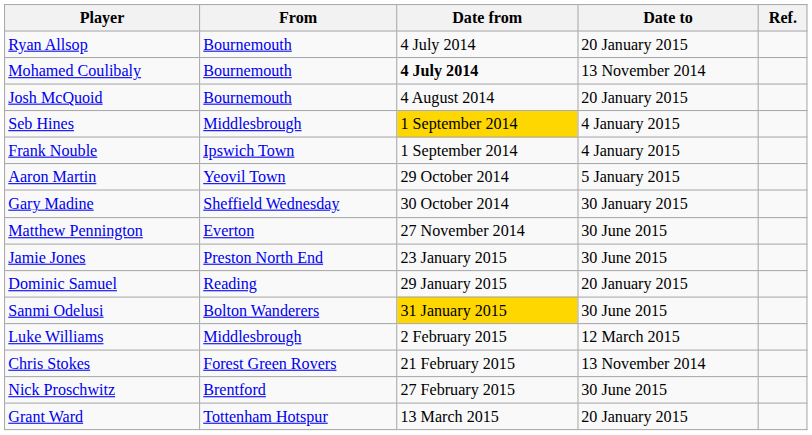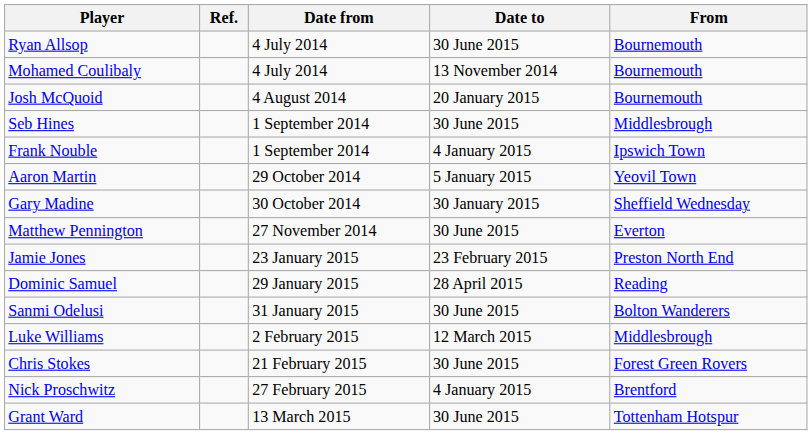 <table class="wikitable sortable" style="text-align:center; font-size:95%;width:60%; text-align:left">
 <tr>
 <th>Player</th>
-<th>From</th>
+<th>Ref.</th>
 <th>Date from</th>
 <th>Date to</th>
-<th>Ref.</th>
+<th>From</th>
 </tr>
 <tr>
 <td> <a href='#'>Ryan Allsop</a></td>
+<td></td>
+<td>4 July 2014</td>
+<td>30 June 2015</td>
 <td> <a href='#'>Bournemouth</a></td>
-<td>4 July 2014</td>
-<td>20 January 2015</td>
-<td></td>
 </tr>
 <tr>
 <td> <a href='#'>Mohamed Coulibaly</a></td>
+<td></td>
+<td>4 July 2014</td>
+<td>13 November 2014</td>
 <td> <a href='#'>Bournemouth</a></td>
-<td><strong>4 July 2014</strong></td>
-<td>13 November 2014</td>
-<td></td>
 </tr>
 <tr>
 <td> <a href='#'>Josh McQuoid</a></td>
-<td> <a href='#'>Bournemouth</a></td>
+<td></td>
 <td>4 August 2014</td>
 <td>20 January 2015</td>
-<td></td>
+<td> <a href='#'>Bournemouth</a></td>
 </tr>
 <tr>
 <td> <a href='#'>Seb Hines</a></td>
+<td></td>
+<td>1 September 2014</td>
+<td>30 June 2015</td>
 <td> <a href='#'>Middlesbrough</a></td>
-<td style="background: gold;">1 September 2014</td>
-<td>4 January 2015</td>
-<td></td>
 </tr>
 <tr>
 <td> <a href='#'>Frank Nouble</a></td>
-<td> <a href='#'>Ipswich Town</a></td>
+<td></td>
 <td>1 September 2014</td>
 <td>4 January 2015</td>
-<td></td>
+<td> <a href='#'>Ipswich Town</a></td>
 </tr>
 <tr>
 <td> <a href='#'>Aaron Martin</a></td>
-<td> <a href='#'>Yeovil Town</a></td>
+<td></td>
 <td>29 October 2014</td>
 <td>5 January 2015</td>
-<td></td>
+<td> <a href='#'>Yeovil Town</a></td>
 </tr>
 <tr>
 <td> <a href='#'>Gary Madine</a></td>
-<td> <a href='#'>Sheffield Wednesday</a></td>
+<td></td>
 <td>30 October 2014</td>
 <td>30 January 2015</td>
-<td></td>
+<td> <a href='#'>Sheffield Wednesday</a></td>
 </tr>
 <tr>
 <td> <a href='#'>Matthew Pennington</a></td>
-<td> <a href='#'>Everton</a></td>
+<td></td>
 <td>27 November 2014</td>
 <td>30 June 2015</td>
-<td></td>
+<td> <a href='#'>Everton</a></td>
 </tr>
 <tr>
 <td> <a href='#'>Jamie Jones</a></td>
+<td></td>
+<td>23 January 2015</td>
+<td>23 February 2015</td>
 <td> <a href='#'>Preston North End</a></td>
-<td>23 January 2015</td>
-<td>30 June 2015</td>
-<td></td>
 </tr>
 <tr>
 <td> <a href='#'>Dominic Samuel</a></td>
+<td></td>
+<td>29 January 2015</td>
+<td>28 April 2015</td>
 <td> <a href='#'>Reading</a></td>
-<td>29 January 2015</td>
-<td>20 January 2015</td>
-<td></td>
 </tr>
 <tr>
 <td> <a href='#'>Sanmi Odelusi</a></td>
+<td></td>
+<td>31 January 2015</td>
+<td>30 June 2015</td>
 <td> <a href='#'>Bolton Wanderers</a></td>
-<td style="background: gold;">31 January 2015</td>
-<td>30 June 2015</td>
-<td></td>
 </tr>
 <tr>
 <td> <a href='#'>Luke Williams</a></td>
-<td> <a href='#'>Middlesbrough</a></td>
+<td></td>
 <td>2 February 2015</td>
 <td>12 March 2015</td>
-<td></td>
+<td> <a href='#'>Middlesbrough</a></td>
 </tr>
 <tr>
 <td> <a href='#'>Chris Stokes</a></td>
+<td></td>
+<td>21 February 2015</td>
+<td>30 June 2015</td>
 <td> <a href='#'>Forest Green Rovers</a></td>
-<td>21 February 2015</td>
-<td>13 November 2014</td>
-<td></td>
 </tr>
 <tr>
 <td> <a href='#'>Nick Proschwitz</a></td>
+<td></td>
+<td>27 February 2015</td>
+<td>4 January 2015</td>
 <td> <a href='#'>Brentford</a></td>
-<td>27 February 2015</td>
-<td>30 June 2015</td>
-<td></td>
 </tr>
 <tr>
 <td> <a href='#'>Grant Ward</a></td>
+<td></td>
+<td>13 March 2015</td>
+<td>30 June 2015</td>
 <td> <a href='#'>Tottenham Hotspur</a></td>
-<td>13 March 2015</td>
-<td>20 January 2015</td>
-<td></td>
 </tr>
 </table>
